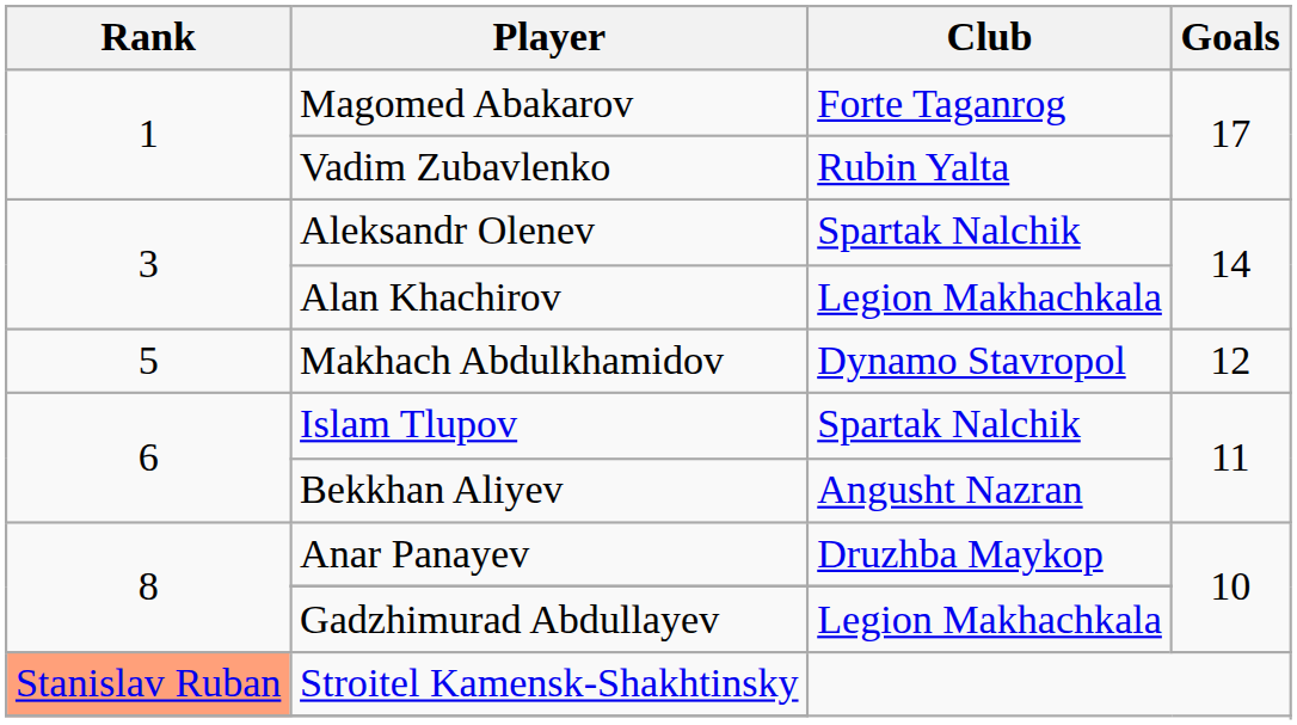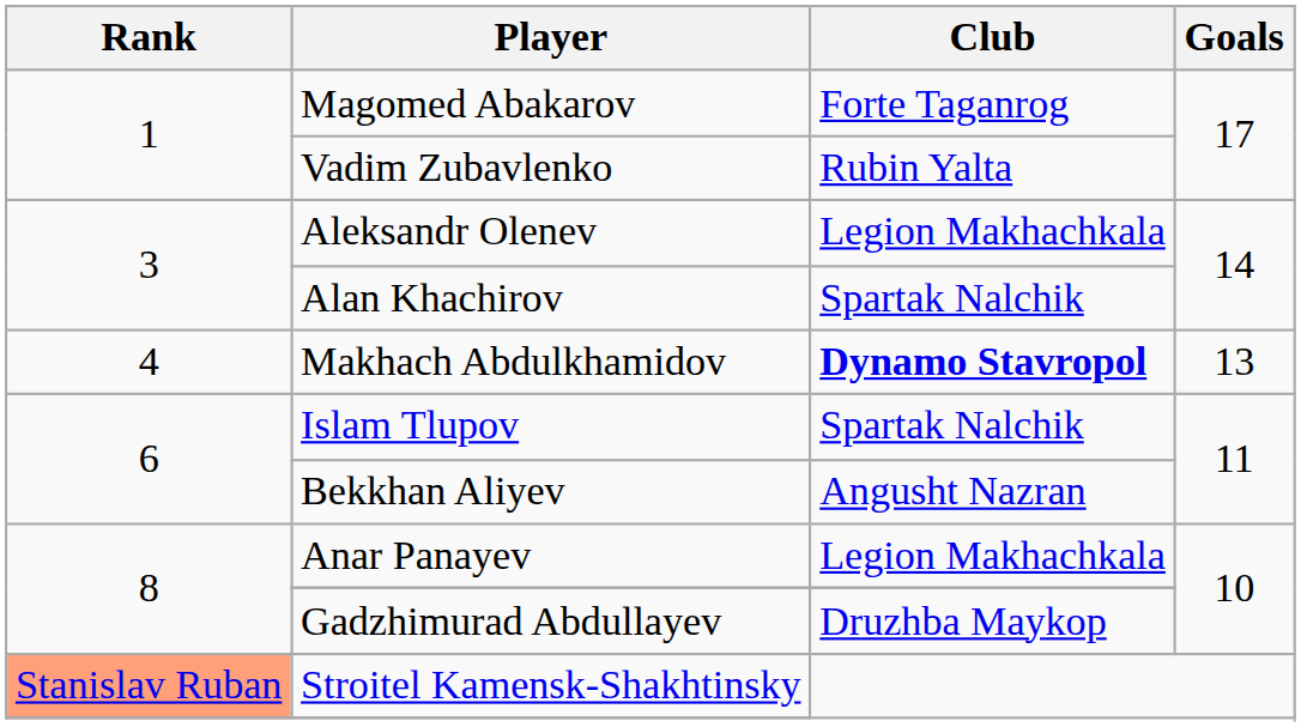 <table class="wikitable" style="text-align: center;">
 <tr>
 <th>Rank</th>
 <th>Player</th>
 <th>Club</th>
 <th>Goals</th>
 </tr>
 <tr>
 <td rowspan="2">1</td>
 <td style="text-align: left;">Magomed Abakarov</td>
 <td style="text-align: left;"><a href='#'>Forte Taganrog</a></td>
 <td rowspan="2">17</td>
 </tr>
 <tr>
 <td style="text-align: left;">Vadim Zubavlenko</td>
 <td style="text-align: left;"><a href='#'>Rubin Yalta</a></td>
 </tr>
 <tr>
 <td rowspan="2">3</td>
 <td style="text-align: left;">Aleksandr Olenev</td>
-<td style="text-align: left;"><a href='#'>Spartak Nalchik</a></td>
+<td style="text-align: left;"><a href='#'>Legion Makhachkala</a></td>
 <td rowspan="2">14</td>
 </tr>
 <tr>
 <td style="text-align: left;">Alan Khachirov</td>
-<td style="text-align: left;"><a href='#'>Legion Makhachkala</a></td>
+<td style="text-align: left;"><a href='#'>Spartak Nalchik</a></td>
 </tr>
 <tr>
-<td>5</td>
+<td>4</td>
 <td style="text-align: left;">Makhach Abdulkhamidov</td>
-<td style="text-align: left;"><a href='#'>Dynamo Stavropol</a></td>
-<td>12</td>
+<td style="text-align: left;"><strong><a href='#'>Dynamo Stavropol</a></strong></td>
+<td>13</td>
 </tr>
 <tr>
 <td rowspan="2">6</td>
 <td style="text-align: left;"><a href='#'>Islam Tlupov</a></td>
 <td style="text-align: left;"><a href='#'>Spartak Nalchik</a></td>
 <td rowspan="2">11</td>
 </tr>
 <tr>
 <td style="text-align: left;">Bekkhan Aliyev</td>
 <td style="text-align: left;"><a href='#'>Angusht Nazran</a></td>
 </tr>
 <tr>
 <td rowspan="3">8</td>
 <td style="text-align: left;">Anar Panayev</td>
-<td style="text-align: left;"><a href='#'>Druzhba Maykop</a></td>
+<td style="text-align: left;"><a href='#'>Legion Makhachkala</a></td>
 <td rowspan="3">10</td>
 </tr>
 <tr>
 </tr>
 <tr>
 <td style="text-align: left;">Gadzhimurad Abdullayev</td>
-<td style="text-align: left;"><a href='#'>Legion Makhachkala</a></td>
+<td style="text-align: left;"><a href='#'>Druzhba Maykop</a></td>
 </tr>
 <tr>
 <td style="background: lightsalmon; text-align: left;"><a href='#'>Stanislav Ruban</a></td>
 <td style="text-align: left;"><a href='#'>Stroitel Kamensk-Shakhtinsky</a></td>
 </tr>
 <tr>
 </tr>
 </table>
